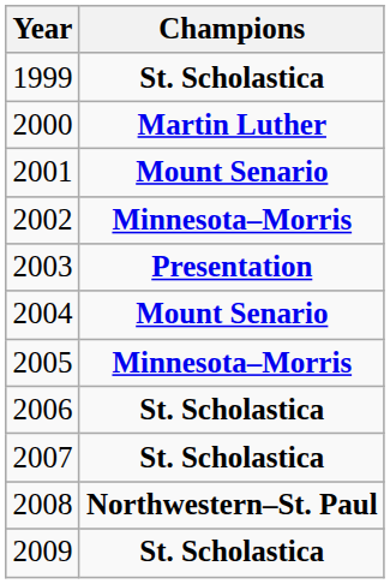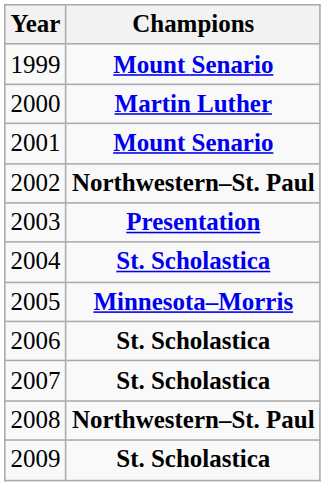 <table class="wikitable sortable">
 <tr>
 <th>Year</th>
 <th>Champions</th>
 </tr>
 <tr align=center>
 <td>1999</td>
-<td><strong>St. Scholastica</strong></td>
+<td><strong><a href='#'>Mount Senario</a></strong></td>
 </tr>
 <tr align=center>
 <td>2000</td>
 <td><strong><a href='#'>Martin Luther</a></strong></td>
 </tr>
 <tr align=center>
 <td>2001</td>
 <td><strong><a href='#'>Mount Senario</a></strong></td>
 </tr>
 <tr align=center>
 <td>2002</td>
-<td><strong><a href='#'>Minnesota–Morris</a></strong></td>
+<td><strong>Northwestern–St. Paul</strong></td>
 </tr>
 <tr align=center>
 <td>2003</td>
 <td><strong><a href='#'>Presentation</a></strong></td>
 </tr>
 <tr align=center>
 <td>2004</td>
-<td><strong><a href='#'>Mount Senario</a></strong></td>
+<td><strong><a href='#'>St. Scholastica</a></strong></td>
 </tr>
 <tr align=center>
 <td>2005</td>
 <td><strong><a href='#'>Minnesota–Morris</a></strong></td>
 </tr>
 <tr align=center>
 <td>2006</td>
 <td><strong>St. Scholastica</strong></td>
 </tr>
 <tr align=center>
 <td>2007</td>
 <td><strong>St. Scholastica</strong></td>
 </tr>
 <tr align=center>
 <td>2008</td>
 <td><strong>Northwestern–St. Paul</strong></td>
 </tr>
 <tr align=center>
 <td>2009</td>
 <td><strong>St. Scholastica</strong></td>
 </tr>
 </table>
